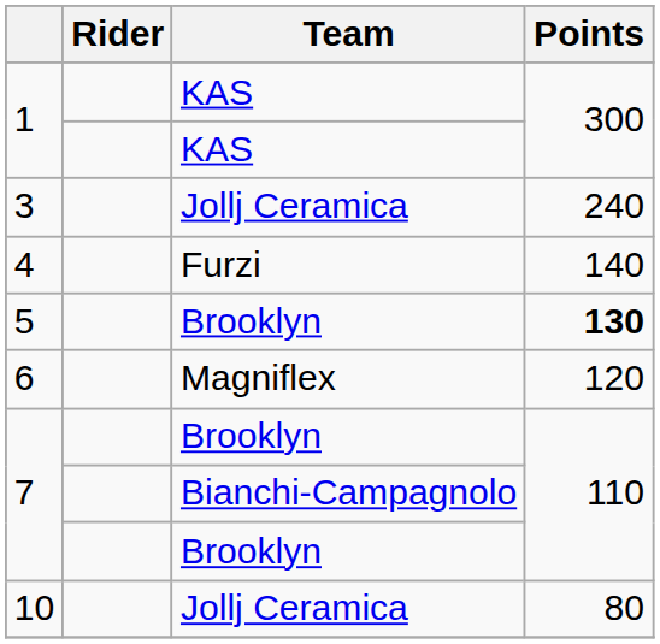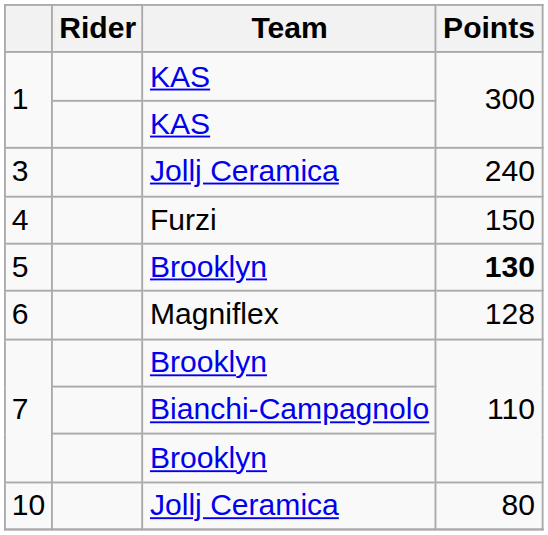 <table class="wikitable">
 <tr>
 <th></th>
 <th>Rider</th>
 <th>Team</th>
 <th>Points</th>
 </tr>
 <tr>
 <td rowspan="2">1</td>
 <td> </td>
 <td><a href='#'>KAS</a></td>
 <td align=right rowspan="2">300</td>
 </tr>
 <tr>
 <td> </td>
 <td><a href='#'>KAS</a></td>
 </tr>
 <tr>
 <td>3</td>
 <td> </td>
 <td><a href='#'>Jollj Ceramica</a></td>
 <td align=right>240</td>
 </tr>
 <tr>
 <td>4</td>
 <td></td>
 <td>Furzi</td>
-<td align=right>140</td>
+<td align=right>150</td>
 </tr>
 <tr>
 <td>5</td>
 <td> </td>
 <td><a href='#'>Brooklyn</a></td>
 <td align=right><strong>130</strong></td>
 </tr>
 <tr>
 <td>6</td>
 <td></td>
 <td>Magniflex</td>
-<td align=right>120</td>
+<td align=right>128</td>
 </tr>
 <tr>
 <td rowspan="3">7</td>
 <td></td>
 <td><a href='#'>Brooklyn</a></td>
 <td align=right rowspan="3">110</td>
 </tr>
 <tr>
 <td></td>
 <td><a href='#'>Bianchi-Campagnolo</a></td>
 </tr>
 <tr>
 <td></td>
 <td><a href='#'>Brooklyn</a></td>
 </tr>
 <tr>
 <td>10</td>
 <td></td>
 <td><a href='#'>Jollj Ceramica</a></td>
 <td align=right>80</td>
 </tr>
 <tr>
 </tr>
 </table>
